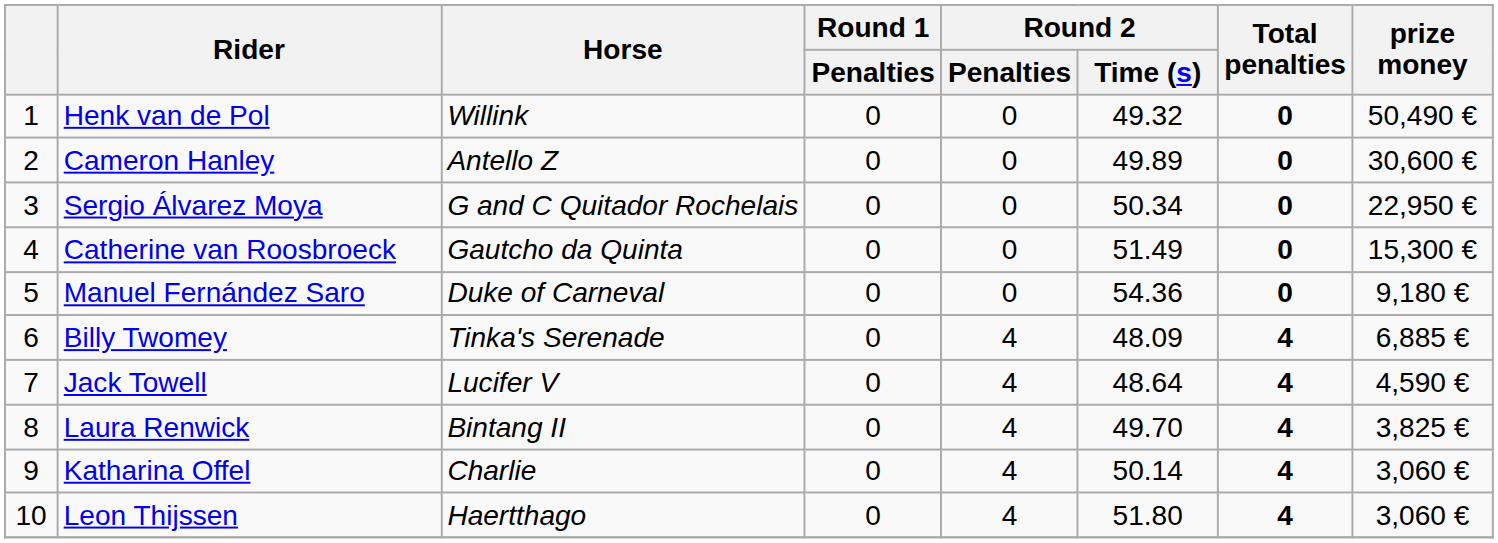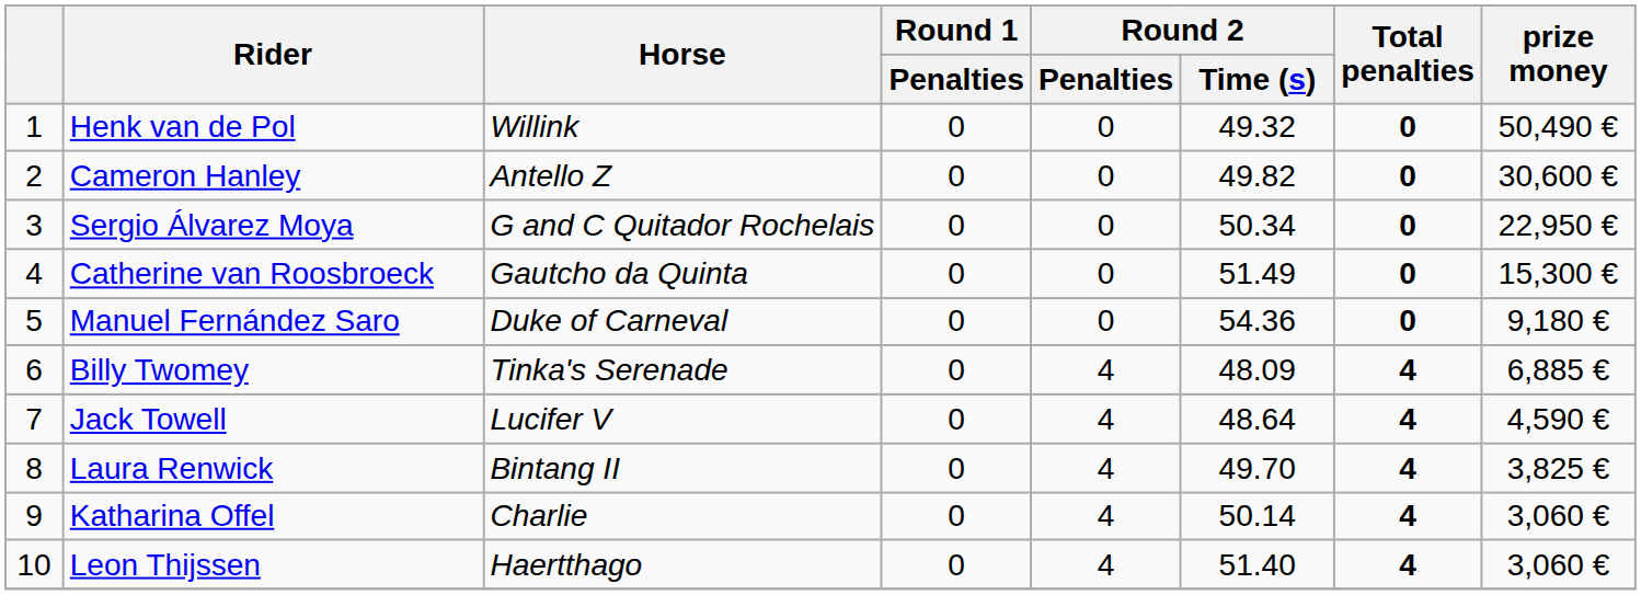 <table class="wikitable" style="font-size: 90%; text-align:center">
 <tr>
 <th rowspan=2 width=20></th>
 <th rowspan=2 width=190>Rider</th>
 <th rowspan=2 width=180>Horse</th>
 <th>Round 1</th>
 <th colspan=2>Round 2</th>
 <th rowspan=2>Total<br>penalties</th>
 <th rowspan=2 width=65>prize<br>money</th>
 </tr>
 <tr>
 <th width=50>Penalties</th>
 <th width=60>Penalties</th>
 <th width=65>Time (<a href='#'>s</a>)</th>
 </tr>
 <tr>
 <td>1</td>
 <td align=left> <a href='#'>Henk van de Pol</a></td>
 <td align=left><em>Willink</em></td>
 <td>0</td>
 <td>0</td>
 <td>49.32</td>
 <td><strong>0</strong></td>
 <td>50,490 €</td>
 </tr>
 <tr>
 <td>2</td>
 <td align=left> <a href='#'>Cameron Hanley</a></td>
 <td align=left><em>Antello Z</em></td>
 <td>0</td>
 <td>0</td>
-<td>49.89</td>
+<td>49.82</td>
 <td><strong>0</strong></td>
 <td>30,600 €</td>
 </tr>
 <tr>
 <td>3</td>
 <td align=left> <a href='#'>Sergio Álvarez Moya</a></td>
 <td align=left><em>G and C Quitador Rochelais</em></td>
 <td>0</td>
 <td>0</td>
 <td>50.34</td>
 <td><strong>0</strong></td>
 <td>22,950 €</td>
 </tr>
 <tr>
 <td>4</td>
 <td align=left> <a href='#'>Catherine van Roosbroeck</a></td>
 <td align=left><em>Gautcho da Quinta</em></td>
 <td>0</td>
 <td>0</td>
 <td>51.49</td>
 <td><strong>0</strong></td>
 <td>15,300 €</td>
 </tr>
 <tr>
 <td>5</td>
 <td align=left> <a href='#'>Manuel Fernández Saro</a></td>
 <td align=left><em>Duke of Carneval</em></td>
 <td>0</td>
 <td>0</td>
 <td>54.36</td>
 <td><strong>0</strong></td>
 <td>9,180 €</td>
 </tr>
 <tr>
 <td>6</td>
 <td align=left> <a href='#'>Billy Twomey</a></td>
 <td align=left><em>Tinka's Serenade</em></td>
 <td>0</td>
 <td>4</td>
 <td>48.09</td>
 <td><strong>4</strong></td>
 <td>6,885 €</td>
 </tr>
 <tr>
 <td>7</td>
 <td align=left> <a href='#'>Jack Towell</a></td>
 <td align=left><em>Lucifer V</em></td>
 <td>0</td>
 <td>4</td>
 <td>48.64</td>
 <td><strong>4</strong></td>
 <td>4,590 €</td>
 </tr>
 <tr>
 <td>8</td>
 <td align=left> <a href='#'>Laura Renwick</a></td>
 <td align=left><em>Bintang II</em></td>
 <td>0</td>
 <td>4</td>
 <td>49.70</td>
 <td><strong>4</strong></td>
 <td>3,825 €</td>
 </tr>
 <tr>
 <td>9</td>
 <td align=left> <a href='#'>Katharina Offel</a></td>
 <td align=left><em>Charlie</em></td>
 <td>0</td>
 <td>4</td>
 <td>50.14</td>
 <td><strong>4</strong></td>
 <td>3,060 €</td>
 </tr>
 <tr>
 <td>10</td>
 <td align=left> <a href='#'>Leon Thijssen</a></td>
 <td align=left><em>Haertthago</em></td>
 <td>0</td>
 <td>4</td>
-<td>51.80</td>
+<td>51.40</td>
 <td><strong>4</strong></td>
 <td>3,060 €</td>
 </tr>
 <tr>
 </tr>
 </table>
